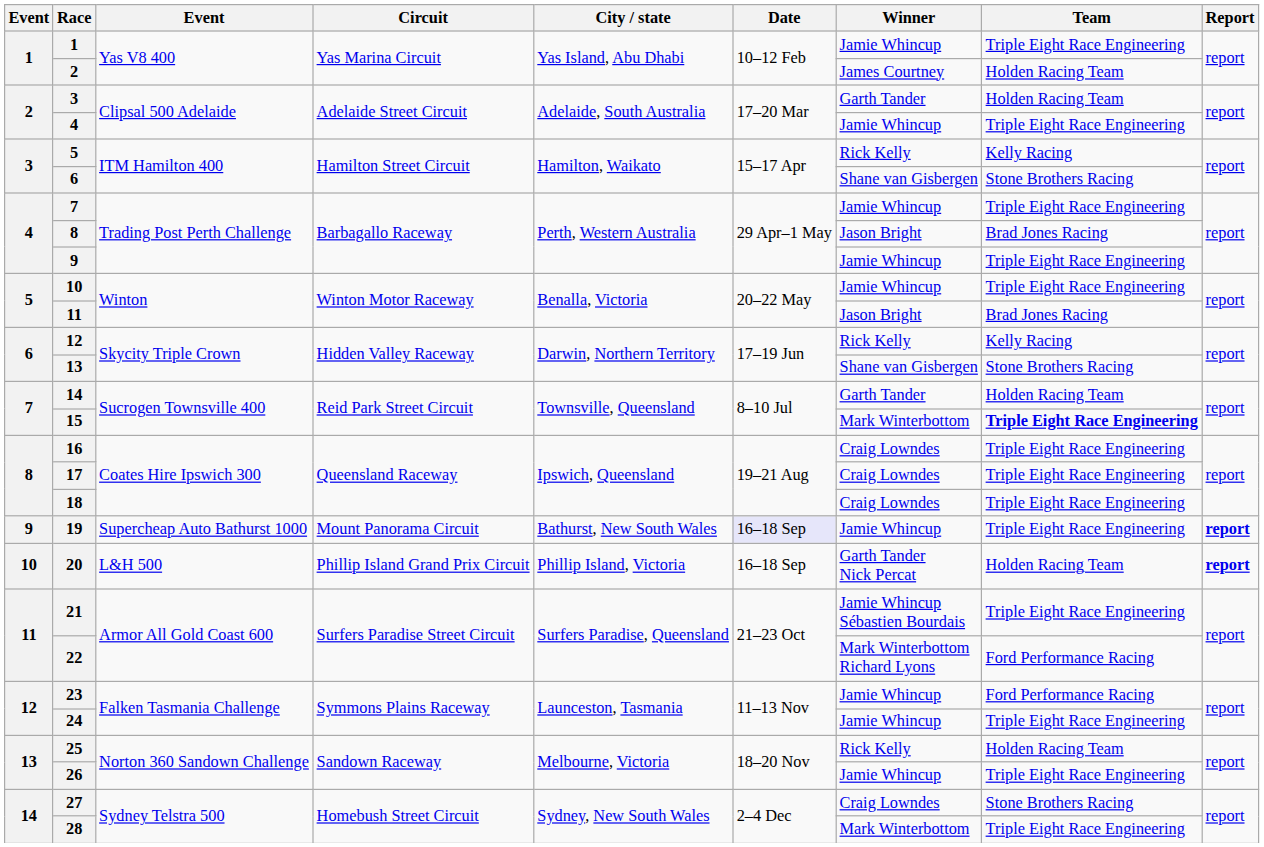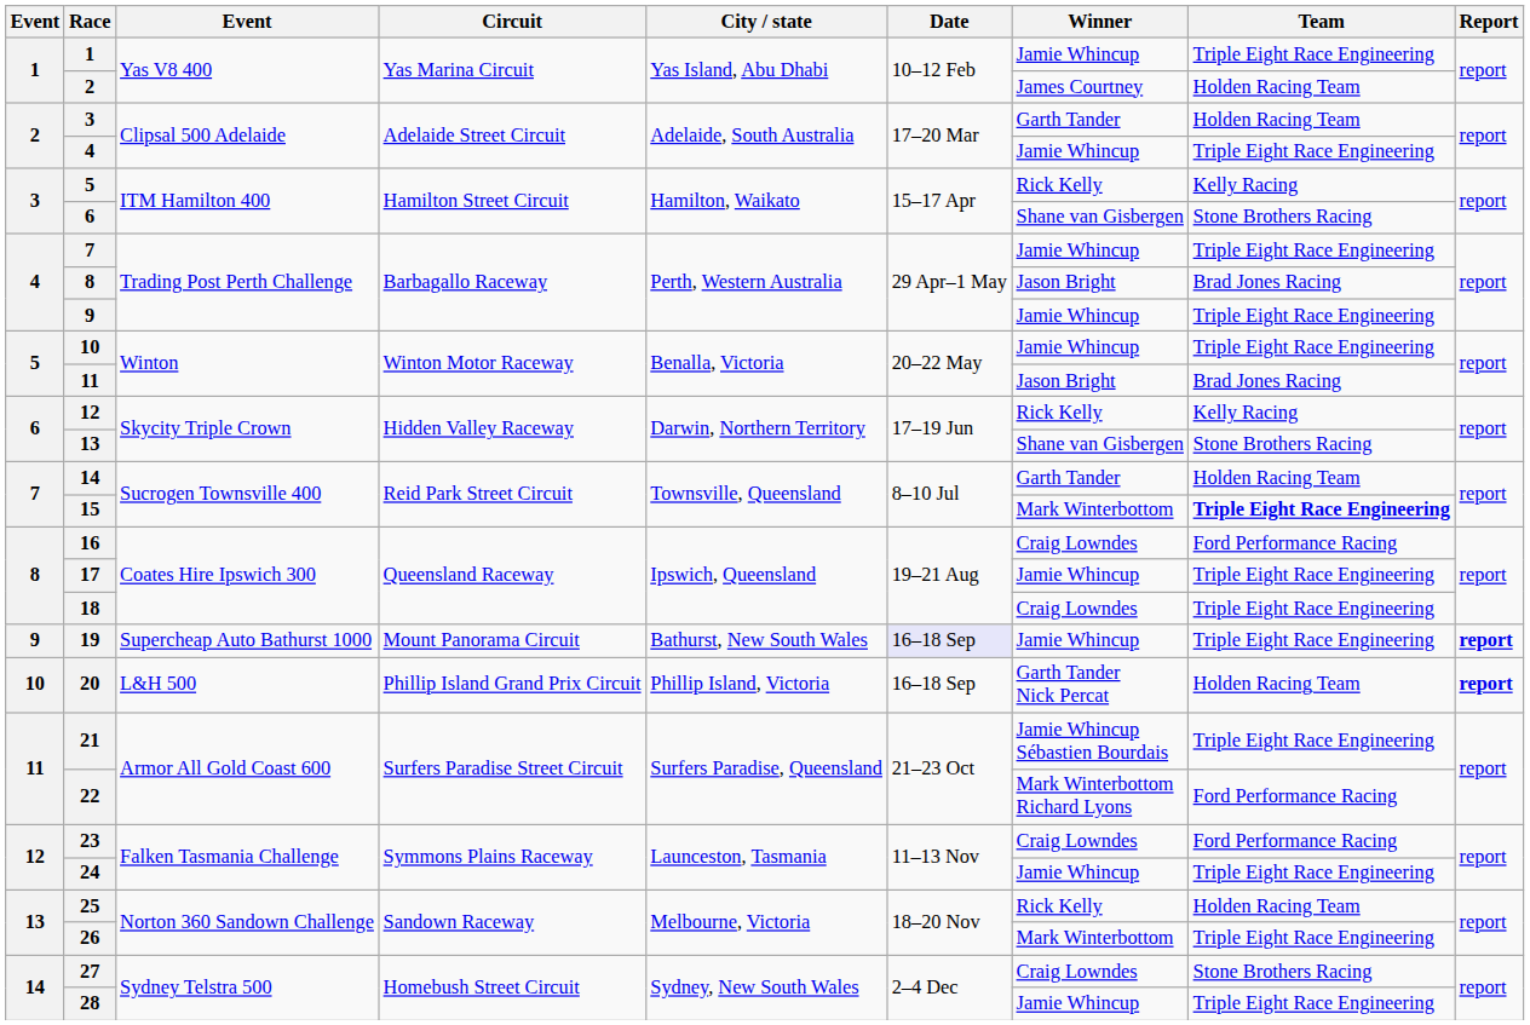 <table class="wikitable" style="font-size: 85%">
 <tr>
 <th>Event</th>
 <th>Race</th>
 <th>Event</th>
 <th>Circuit</th>
 <th>City / state</th>
 <th>Date</th>
 <th>Winner</th>
 <th>Team</th>
 <th>Report</th>
 </tr>
 <tr>
 <th rowspan=2>1</th>
 <th>1</th>
 <td rowspan=2> <a href='#'>Yas V8 400</a></td>
 <td rowspan=2><a href='#'>Yas Marina Circuit</a></td>
 <td rowspan=2><a href='#'>Yas Island</a>, <a href='#'>Abu Dhabi</a></td>
 <td rowspan=2>10–12 Feb</td>
 <td><a href='#'>Jamie Whincup</a></td>
 <td><a href='#'>Triple Eight Race Engineering</a></td>
 <td rowspan=2><a href='#'>report</a></td>
 </tr>
 <tr>
 <th>2</th>
 <td><a href='#'>James Courtney</a></td>
 <td><a href='#'>Holden Racing Team</a></td>
 </tr>
 <tr>
 <th rowspan=2>2</th>
 <th>3</th>
 <td rowspan=2> <a href='#'>Clipsal 500 Adelaide</a></td>
 <td rowspan=2><a href='#'>Adelaide Street Circuit</a></td>
 <td rowspan=2><a href='#'>Adelaide</a>, <a href='#'>South Australia</a></td>
 <td rowspan=2>17–20 Mar</td>
 <td><a href='#'>Garth Tander</a></td>
 <td><a href='#'>Holden Racing Team</a></td>
 <td rowspan=2><a href='#'>report</a></td>
 </tr>
 <tr>
 <th>4</th>
 <td><a href='#'>Jamie Whincup</a></td>
 <td><a href='#'>Triple Eight Race Engineering</a></td>
 </tr>
 <tr>
 <th rowspan=2>3</th>
 <th>5</th>
 <td rowspan=2> <a href='#'>ITM Hamilton 400</a></td>
 <td rowspan=2><a href='#'>Hamilton Street Circuit</a></td>
 <td rowspan=2><a href='#'>Hamilton</a>, <a href='#'>Waikato</a></td>
 <td rowspan=2>15–17 Apr</td>
 <td><a href='#'>Rick Kelly</a></td>
 <td><a href='#'>Kelly Racing</a></td>
 <td rowspan=2><a href='#'>report</a></td>
 </tr>
 <tr>
 <th>6</th>
 <td><a href='#'>Shane van Gisbergen</a></td>
 <td><a href='#'>Stone Brothers Racing</a></td>
 </tr>
 <tr>
 <th rowspan=3>4</th>
 <th>7</th>
 <td rowspan=3> <a href='#'>Trading Post Perth Challenge</a></td>
 <td rowspan=3><a href='#'>Barbagallo Raceway</a></td>
 <td rowspan=3><a href='#'>Perth</a>, <a href='#'>Western Australia</a></td>
 <td rowspan=3>29 Apr–1 May</td>
 <td><a href='#'>Jamie Whincup</a></td>
 <td><a href='#'>Triple Eight Race Engineering</a></td>
 <td rowspan=3><a href='#'>report</a></td>
 </tr>
 <tr>
 <th>8</th>
 <td><a href='#'>Jason Bright</a></td>
 <td><a href='#'>Brad Jones Racing</a></td>
 </tr>
 <tr>
 <th>9</th>
 <td><a href='#'>Jamie Whincup</a></td>
 <td><a href='#'>Triple Eight Race Engineering</a></td>
 </tr>
 <tr>
 <th rowspan=2>5</th>
 <th>10</th>
 <td rowspan=2> <a href='#'>Winton</a></td>
 <td rowspan=2><a href='#'>Winton Motor Raceway</a></td>
 <td rowspan=2><a href='#'>Benalla</a>, <a href='#'>Victoria</a></td>
 <td rowspan=2>20–22 May</td>
 <td><a href='#'>Jamie Whincup</a></td>
 <td><a href='#'>Triple Eight Race Engineering</a></td>
 <td rowspan=2><a href='#'>report</a></td>
 </tr>
 <tr>
 <th>11</th>
 <td><a href='#'>Jason Bright</a></td>
 <td><a href='#'>Brad Jones Racing</a></td>
 </tr>
 <tr>
 <th rowspan=2>6</th>
 <th>12</th>
 <td rowspan=2> <a href='#'>Skycity Triple Crown</a></td>
 <td rowspan=2><a href='#'>Hidden Valley Raceway</a></td>
 <td rowspan=2><a href='#'>Darwin</a>, <a href='#'>Northern Territory</a></td>
 <td rowspan=2>17–19 Jun</td>
 <td><a href='#'>Rick Kelly</a></td>
 <td><a href='#'>Kelly Racing</a></td>
 <td rowspan=2><a href='#'>report</a></td>
 </tr>
 <tr>
 <th>13</th>
 <td><a href='#'>Shane van Gisbergen</a></td>
 <td><a href='#'>Stone Brothers Racing</a></td>
 </tr>
 <tr>
 <th rowspan=2>7</th>
 <th>14</th>
 <td rowspan=2> <a href='#'>Sucrogen Townsville 400</a></td>
 <td rowspan=2><a href='#'>Reid Park Street Circuit</a></td>
 <td rowspan=2><a href='#'>Townsville</a>, <a href='#'>Queensland</a></td>
 <td rowspan=2>8–10 Jul</td>
 <td><a href='#'>Garth Tander</a></td>
 <td><a href='#'>Holden Racing Team</a></td>
 <td rowspan=2><a href='#'>report</a></td>
 </tr>
 <tr>
 <th>15</th>
 <td><a href='#'>Mark Winterbottom</a></td>
 <td><strong><a href='#'>Triple Eight Race Engineering</a></strong></td>
 </tr>
 <tr>
 <th rowspan=3>8</th>
 <th>16</th>
 <td rowspan=3> <a href='#'>Coates Hire Ipswich 300</a></td>
 <td rowspan=3><a href='#'>Queensland Raceway</a></td>
 <td rowspan=3><a href='#'>Ipswich</a>, <a href='#'>Queensland</a></td>
 <td rowspan=3>19–21 Aug</td>
 <td><a href='#'>Craig Lowndes</a></td>
-<td><a href='#'>Triple Eight Race Engineering</a></td>
+<td><a href='#'>Ford Performance Racing</a></td>
 <td rowspan=3><a href='#'>report</a></td>
 </tr>
 <tr>
 <th>17</th>
-<td><a href='#'>Craig Lowndes</a></td>
+<td><a href='#'>Jamie Whincup</a></td>
 <td><a href='#'>Triple Eight Race Engineering</a></td>
 </tr>
 <tr>
 <th>18</th>
 <td><a href='#'>Craig Lowndes</a></td>
 <td><a href='#'>Triple Eight Race Engineering</a></td>
 </tr>
 <tr>
 <th>9</th>
 <th>19</th>
 <td> <a href='#'>Supercheap Auto Bathurst 1000</a></td>
 <td><a href='#'>Mount Panorama Circuit</a></td>
 <td><a href='#'>Bathurst</a>, <a href='#'>New South Wales</a></td>
 <td style="background: lavender;">16–18 Sep</td>
 <td><a href='#'>Jamie Whincup</a></td>
 <td><a href='#'>Triple Eight Race Engineering</a></td>
 <td><strong><a href='#'>report</a></strong></td>
 </tr>
 <tr>
 <th>10</th>
 <th>20</th>
 <td> <a href='#'>L&H 500</a></td>
 <td><a href='#'>Phillip Island Grand Prix Circuit</a></td>
 <td><a href='#'>Phillip Island</a>, <a href='#'>Victoria</a></td>
 <td>16–18 Sep</td>
 <td><a href='#'>Garth Tander</a><br><a href='#'>Nick Percat</a></td>
 <td><a href='#'>Holden Racing Team</a></td>
 <td><strong><a href='#'>report</a></strong></td>
 </tr>
 <tr>
 <th rowspan=2>11</th>
 <th>21</th>
 <td rowspan=2> <a href='#'>Armor All Gold Coast 600</a></td>
 <td rowspan=2><a href='#'>Surfers Paradise Street Circuit</a></td>
 <td rowspan=2><a href='#'>Surfers Paradise</a>, <a href='#'>Queensland</a></td>
 <td rowspan=2>21–23 Oct</td>
 <td><a href='#'>Jamie Whincup</a><br><a href='#'>Sébastien Bourdais</a></td>
 <td><a href='#'>Triple Eight Race Engineering</a></td>
 <td rowspan=2><a href='#'>report</a></td>
 </tr>
 <tr>
 <th>22</th>
 <td><a href='#'>Mark Winterbottom</a><br><a href='#'>Richard Lyons</a></td>
 <td><a href='#'>Ford Performance Racing</a></td>
 </tr>
 <tr>
 <th rowspan=2>12</th>
 <th>23</th>
 <td rowspan=2> <a href='#'>Falken Tasmania Challenge</a></td>
 <td rowspan=2><a href='#'>Symmons Plains Raceway</a></td>
 <td rowspan=2><a href='#'>Launceston</a>, <a href='#'>Tasmania</a></td>
 <td rowspan=2>11–13 Nov</td>
-<td><a href='#'>Jamie Whincup</a></td>
+<td><a href='#'>Craig Lowndes</a></td>
 <td><a href='#'>Ford Performance Racing</a></td>
 <td rowspan=2><a href='#'>report</a></td>
 </tr>
 <tr>
 <th>24</th>
 <td><a href='#'>Jamie Whincup</a></td>
 <td><a href='#'>Triple Eight Race Engineering</a></td>
 </tr>
 <tr>
 <th rowspan=2>13</th>
 <th>25</th>
 <td rowspan=2> <a href='#'>Norton 360 Sandown Challenge</a></td>
 <td rowspan=2><a href='#'>Sandown Raceway</a></td>
 <td rowspan=2><a href='#'>Melbourne</a>, <a href='#'>Victoria</a></td>
 <td rowspan=2>18–20 Nov</td>
 <td><a href='#'>Rick Kelly</a></td>
 <td><a href='#'>Holden Racing Team</a></td>
 <td rowspan=2><a href='#'>report</a></td>
 </tr>
 <tr>
 <th>26</th>
-<td><a href='#'>Jamie Whincup</a></td>
+<td><a href='#'>Mark Winterbottom</a></td>
 <td><a href='#'>Triple Eight Race Engineering</a></td>
 </tr>
 <tr>
 <th rowspan=2>14</th>
 <th>27</th>
 <td rowspan=2> <a href='#'>Sydney Telstra 500</a></td>
 <td rowspan=2><a href='#'>Homebush Street Circuit</a></td>
 <td rowspan=2><a href='#'>Sydney</a>, <a href='#'>New South Wales</a></td>
 <td rowspan=2>2–4 Dec</td>
 <td><a href='#'>Craig Lowndes</a></td>
 <td><a href='#'>Stone Brothers Racing</a></td>
 <td rowspan=2><a href='#'>report</a></td>
 </tr>
 <tr>
 <th>28</th>
-<td><a href='#'>Mark Winterbottom</a></td>
+<td><a href='#'>Jamie Whincup</a></td>
 <td><a href='#'>Triple Eight Race Engineering</a></td>
 </tr>
 </table>
